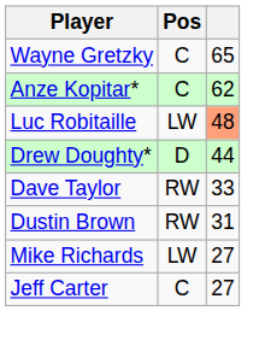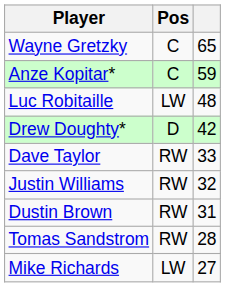 <table class="wikitable" style="text-align:center; float:left; margin-right:1em;">
 <tr>
 <th>Player</th>
 <th>Pos</th>
 <th></th>
 </tr>
 <tr>
 <td style="text-align:left;"><a href='#'>Wayne Gretzky</a></td>
 <td>C</td>
 <td>65</td>
 </tr>
 <tr style="background:#cfc;">
 <td style="text-align:left;"><a href='#'>Anze Kopitar</a>*</td>
 <td>C</td>
-<td>62</td>
+<td>59</td>
 </tr>
 <tr>
 <td style="text-align:left;"><a href='#'>Luc Robitaille</a></td>
 <td>LW</td>
-<td style="background: lightsalmon;">48</td>
+<td>48</td>
 </tr>
 <tr style="background:#cfc;">
 <td style="text-align:left;"><a href='#'>Drew Doughty</a>*</td>
 <td>D</td>
-<td>44</td>
+<td>42</td>
 </tr>
 <tr>
 <td style="text-align:left;"><a href='#'>Dave Taylor</a></td>
 <td>RW</td>
 <td>33</td>
 </tr>
 <tr>
+<td style="text-align:left;"><a href='#'>Justin Williams</a></td>
+<td>RW</td>
+<td>32</td>
+</tr>
+<tr>
 <td style="text-align:left;"><a href='#'>Dustin Brown</a></td>
 <td>RW</td>
 <td>31</td>
+</tr>
+<tr>
+<td style="text-align:left;"><a href='#'>Tomas Sandstrom</a></td>
+<td>RW</td>
+<td>28</td>
 </tr>
 <tr>
 <td style="text-align:left;"><a href='#'>Mike Richards</a></td>
 <td>LW</td>
 <td>27</td>
 </tr>
-<tr>
-<td style="text-align:left;"><a href='#'>Jeff Carter</a></td>
-<td>C</td>
-<td>27</td>
-</tr>
 </table>
